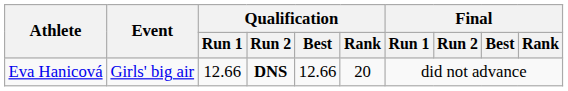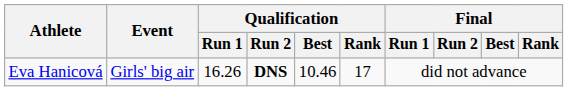 <table class="wikitable" style="font-size:90%">
 <tr>
 <th rowspan=2>Athlete</th>
 <th rowspan=2>Event</th>
 <th colspan=4>Qualification</th>
 <th colspan=5>Final</th>
 </tr>
 <tr style="font-size:95%">
 <th>Run 1</th>
 <th>Run 2</th>
 <th>Best</th>
 <th>Rank</th>
 <th>Run 1</th>
 <th>Run 2</th>
 <th>Best</th>
 <th>Rank</th>
 </tr>
 <tr align=center>
 <td align=left><a href='#'>Eva Hanicová</a></td>
 <td align=left rowspan=2><a href='#'>Girls' big air</a></td>
-<td>12.66</td>
+<td>16.26</td>
 <td><strong>DNS</strong></td>
-<td>12.66</td>
-<td>20</td>
+<td>10.46</td>
+<td>17</td>
 <td colspan=5>did not advance</td>
 </tr>
 </table>
